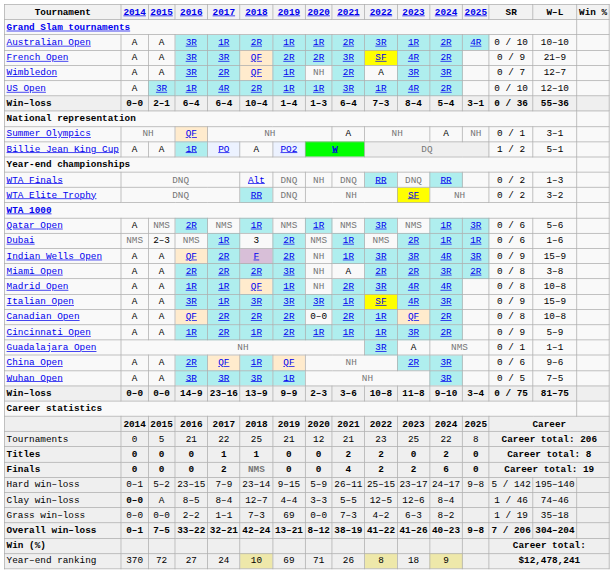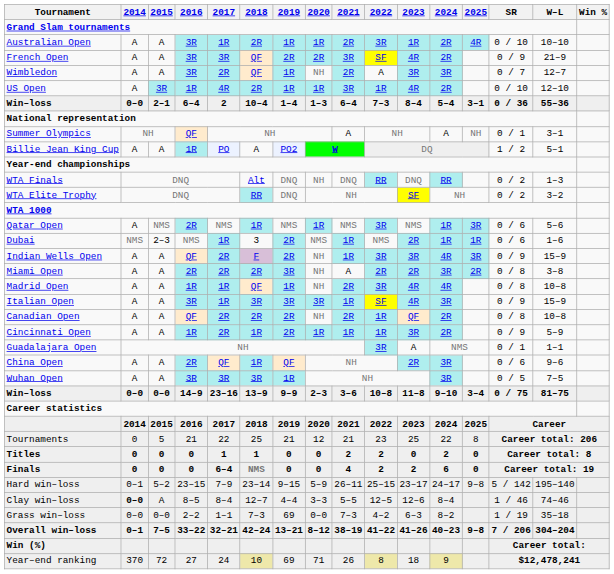 <table class=wikitable style=text-align:center>
 <tr>
 <th>Tournament</th>
 <th><a href='#'>2014</a></th>
 <th><a href='#'>2015</a></th>
 <th><a href='#'>2016</a></th>
 <th><a href='#'>2017</a></th>
 <th><a href='#'>2018</a></th>
 <th><a href='#'>2019</a></th>
 <th><a href='#'>2020</a></th>
 <th><a href='#'>2021</a></th>
 <th><a href='#'>2022</a></th>
 <th><a href='#'>2023</a></th>
 <th><a href='#'>2024</a></th>
 <th><a href='#'>2025</a></th>
 <th>SR</th>
 <th>W–L</th>
 <th>Win %</th>
 </tr>
 <tr>
 <td colspan=15 align="left"><strong><a href='#'>Grand Slam tournaments</a></strong></td>
 </tr>
 <tr>
 <td align=left><a href='#'>Australian Open</a></td>
 <td>A</td>
 <td>A</td>
 <td bgcolor=afeeee><a href='#'>3R</a></td>
 <td bgcolor=afeeee><a href='#'>1R</a></td>
 <td bgcolor=afeeee><a href='#'>2R</a></td>
 <td bgcolor=afeeee><a href='#'>1R</a></td>
 <td bgcolor=afeeee><a href='#'>1R</a></td>
 <td bgcolor=afeeee><a href='#'>2R</a></td>
 <td bgcolor=afeeee><a href='#'>3R</a></td>
 <td bgcolor=afeeee><a href='#'>1R</a></td>
 <td bgcolor=afeeee><a href='#'>2R</a></td>
 <td bgcolor=afeeee><a href='#'>4R</a></td>
 <td>0 / 10</td>
 <td>10–10</td>
 <td></td>
 </tr>
 <tr>
 <td align=left><a href='#'>French Open</a></td>
 <td>A</td>
 <td>A</td>
 <td bgcolor=afeeee><a href='#'>3R</a></td>
 <td bgcolor=afeeee><a href='#'>3R</a></td>
 <td bgcolor=ffebcd><a href='#'>QF</a></td>
 <td bgcolor=afeeee><a href='#'>2R</a></td>
 <td bgcolor=afeeee><a href='#'>2R</a></td>
 <td bgcolor=afeeee><a href='#'>3R</a></td>
 <td bgcolor=yellow><a href='#'>SF</a></td>
 <td bgcolor=afeeee><a href='#'>4R</a></td>
 <td bgcolor=afeeee><a href='#'>2R</a></td>
 <td></td>
 <td>0 / 9</td>
 <td>21–9</td>
 <td></td>
 </tr>
 <tr>
 <td align=left><a href='#'>Wimbledon</a></td>
 <td>A</td>
 <td>A</td>
 <td bgcolor=afeeee><a href='#'>3R</a></td>
 <td bgcolor=afeeee><a href='#'>2R</a></td>
 <td bgcolor=ffebcd><a href='#'>QF</a></td>
 <td bgcolor=afeeee><a href='#'>1R</a></td>
 <td style=color:#767676>NH</td>
 <td bgcolor=afeeee><a href='#'>2R</a></td>
 <td>A</td>
 <td bgcolor=afeeee><a href='#'>3R</a></td>
 <td bgcolor=afeeee><a href='#'>3R</a></td>
 <td></td>
 <td>0 / 7</td>
 <td>12–7</td>
 <td></td>
 </tr>
 <tr>
 <td align=left><a href='#'>US Open</a></td>
 <td>A</td>
 <td bgcolor=afeeee><a href='#'>3R</a></td>
 <td bgcolor=afeeee><a href='#'>1R</a></td>
 <td bgcolor=afeeee><a href='#'>4R</a></td>
 <td bgcolor=afeeee><a href='#'>2R</a></td>
 <td bgcolor=afeeee><a href='#'>1R</a></td>
 <td bgcolor=afeeee><a href='#'>1R</a></td>
 <td bgcolor=afeeee><a href='#'>3R</a></td>
 <td bgcolor=afeeee><a href='#'>1R</a></td>
 <td bgcolor=afeeee><a href='#'>4R</a></td>
 <td bgcolor=afeeee><a href='#'>2R</a></td>
 <td></td>
 <td>0 / 10</td>
 <td>12–10</td>
 <td></td>
 </tr>
 <tr style=background:#efefef;font-weight:bold>
 <td style=text-align:left>Win–loss</td>
 <td>0–0</td>
 <td>2–1</td>
 <td>6–4</td>
-<td>6–4</td>
+<td>2</td>
 <td>10–4</td>
 <td>1–4</td>
 <td>1–3</td>
 <td>6–4</td>
 <td>7–3</td>
 <td>8–4</td>
 <td>5–4</td>
 <td>3–1</td>
 <td>0 / 36</td>
 <td>55–36</td>
 <td></td>
 </tr>
 <tr>
 <td colspan=15 align="left"><strong>National representation</strong></td>
 </tr>
 <tr>
 <td align=left><a href='#'>Summer Olympics</a></td>
 <td colspan=2 style=color:#767676>NH</td>
 <td bgcolor=ffebcd><a href='#'>QF</a></td>
 <td style=color:#767676 colspan=4>NH</td>
 <td>A</td>
 <td colspan=2 style=color:#767676>NH</td>
 <td>A</td>
 <td style=color:#767676>NH</td>
 <td>0 / 1</td>
 <td>3–1</td>
 <td></td>
 </tr>
 <tr>
 <td align=left><a href='#'>Billie Jean King Cup</a></td>
 <td>A</td>
 <td>A</td>
 <td bgcolor=afeeee><a href='#'>1R</a></td>
 <td bgcolor=ecf2ff><a href='#'>PO</a></td>
 <td>A</td>
 <td bgcolor=ecf2ff><a href='#'>PO2</a></td>
 <td colspan="2" bgcolor=lime><a href='#'><strong>W</strong></a></td>
 <td colspan="4" style=background:#efefef;color:#767676>DQ</td>
 <td>1 / 2</td>
 <td>5–1</td>
 <td></td>
 </tr>
 <tr>
 <td colspan="15" align="left"><strong>Year-end championships</strong></td>
 </tr>
 <tr>
 <td align=left><a href='#'>WTA Finals</a></td>
 <td colspan=4 style=color:#767676>DNQ</td>
 <td><a href='#'>Alt</a></td>
 <td style=color:#767676>DNQ</td>
 <td style=color:#767676>NH</td>
 <td style=color:#767676>DNQ</td>
 <td bgcolor=afeeee><a href='#'>RR</a></td>
 <td style=color:#767676>DNQ</td>
 <td bgcolor=afeeee><a href='#'>RR</a></td>
 <td></td>
 <td>0 / 2</td>
 <td>1–3</td>
 <td></td>
 </tr>
 <tr>
 <td align=left><a href='#'>WTA Elite Trophy</a></td>
 <td colspan=4 style=color:#767676>DNQ</td>
 <td bgcolor=afeeee><a href='#'>RR</a></td>
 <td style=color:#767676>DNQ</td>
 <td colspan=3 style=color:#767676>NH</td>
 <td bgcolor=yellow><a href='#'>SF</a></td>
 <td colspan=2 style=color:#767676>NH</td>
 <td>0 / 2</td>
 <td>3–2</td>
 <td></td>
 </tr>
 <tr>
 <td colspan="15" align="left"><strong><a href='#'>WTA 1000</a></strong></td>
 </tr>
 <tr>
 <td align=left><a href='#'>Qatar Open</a></td>
 <td>A</td>
 <td style="color:#767676">NMS</td>
 <td bgcolor=afeeee><a href='#'>2R</a></td>
 <td style="color:#767676">NMS</td>
 <td bgcolor=afeeee><a href='#'>1R</a></td>
 <td style="color:#767676">NMS</td>
 <td bgcolor=afeeee><a href='#'>1R</a></td>
 <td style="color:#767676">NMS</td>
 <td bgcolor=afeeee><a href='#'>3R</a></td>
 <td style="color:#767676">NMS</td>
 <td bgcolor=afeeee><a href='#'>1R</a></td>
 <td bgcolor=afeeee><a href='#'>3R</a></td>
 <td>0 / 6</td>
 <td>5–6</td>
 <td></td>
 </tr>
 <tr>
 <td align=left><a href='#'>Dubai</a></td>
 <td style="color:#767676">NMS</td>
 <td>2–3</td>
 <td style="color:#767676">NMS</td>
 <td bgcolor=afeeee><a href='#'>1R</a></td>
 <td>3</td>
 <td bgcolor=afeeee><a href='#'>2R</a></td>
 <td style="color:#767676">NMS</td>
 <td bgcolor=afeeee><a href='#'>1R</a></td>
 <td style="color:#767676">NMS</td>
 <td bgcolor=afeeee><a href='#'>2R</a></td>
 <td bgcolor=afeeee><a href='#'>1R</a></td>
 <td bgcolor=afeeee><a href='#'>1R</a></td>
 <td>0 / 6</td>
 <td>1–6</td>
 <td></td>
 </tr>
 <tr>
 <td align=left><a href='#'>Indian Wells Open</a></td>
 <td>A</td>
 <td>A</td>
 <td bgcolor=ffebcd><a href='#'>QF</a></td>
 <td bgcolor=afeeee><a href='#'>2R</a></td>
 <td bgcolor=thistle><a href='#'>F</a></td>
 <td bgcolor=afeeee><a href='#'>2R</a></td>
 <td style="color:#767676">NH</td>
 <td bgcolor=afeeee><a href='#'>1R</a></td>
 <td bgcolor=afeeee><a href='#'>3R</a></td>
 <td bgcolor=afeeee><a href='#'>3R</a></td>
 <td bgcolor=afeeee><a href='#'>4R</a></td>
 <td bgcolor=afeeee><a href='#'>3R</a></td>
 <td>0 / 9</td>
 <td>15–9</td>
 <td></td>
 </tr>
 <tr>
 <td align=left><a href='#'>Miami Open</a></td>
 <td>A</td>
 <td>A</td>
 <td bgcolor=afeeee><a href='#'>2R</a></td>
 <td bgcolor=afeeee><a href='#'>2R</a></td>
 <td bgcolor=afeeee><a href='#'>2R</a></td>
 <td bgcolor=afeeee><a href='#'>3R</a></td>
 <td style=color:#767676>NH</td>
 <td>A</td>
 <td bgcolor=afeeee><a href='#'>2R</a></td>
 <td bgcolor=afeeee><a href='#'>2R</a></td>
 <td bgcolor=afeeee><a href='#'>3R</a></td>
 <td bgcolor=afeeee><a href='#'>2R</a></td>
 <td>0 / 8</td>
 <td>3–8</td>
 <td></td>
 </tr>
 <tr>
 <td align=left><a href='#'>Madrid Open</a></td>
 <td>A</td>
 <td>A</td>
 <td bgcolor=afeeee><a href='#'>1R</a></td>
 <td bgcolor=afeeee><a href='#'>1R</a></td>
 <td bgcolor=ffebcd><a href='#'>QF</a></td>
 <td bgcolor=afeeee><a href='#'>1R</a></td>
 <td style=color:#767676>NH</td>
 <td bgcolor=afeeee><a href='#'>2R</a></td>
 <td bgcolor=afeeee><a href='#'>3R</a></td>
 <td bgcolor=afeeee><a href='#'>4R</a></td>
 <td bgcolor=afeeee><a href='#'>4R</a></td>
 <td></td>
 <td>0 / 8</td>
 <td>10–8</td>
 <td></td>
 </tr>
 <tr>
 <td align=left><a href='#'>Italian Open</a></td>
 <td>A</td>
 <td>A</td>
 <td bgcolor=afeeee><a href='#'>3R</a></td>
 <td bgcolor=afeeee><a href='#'>1R</a></td>
 <td bgcolor=afeeee><a href='#'>3R</a></td>
 <td bgcolor=afeeee><a href='#'>3R</a></td>
 <td bgcolor=afeeee><a href='#'>3R</a></td>
 <td bgcolor=afeeee><a href='#'>1R</a></td>
 <td bgcolor=yellow><a href='#'>SF</a></td>
 <td bgcolor=afeeee><a href='#'>4R</a></td>
 <td bgcolor=afeeee><a href='#'>3R</a></td>
 <td></td>
 <td>0 / 9</td>
 <td>15–9</td>
 <td></td>
 </tr>
 <tr>
 <td align=left><a href='#'>Canadian Open</a></td>
 <td>A</td>
 <td>A</td>
 <td bgcolor=ffebcd><a href='#'>QF</a></td>
 <td bgcolor=afeeee><a href='#'>2R</a></td>
 <td bgcolor=afeeee><a href='#'>2R</a></td>
 <td bgcolor=afeeee><a href='#'>2R</a></td>
-<td>0–0</td>
+<td style=color:#767676>NH</td>
 <td bgcolor=afeeee><a href='#'>2R</a></td>
 <td bgcolor=afeeee><a href='#'>1R</a></td>
 <td bgcolor=ffebcd><a href='#'>QF</a></td>
 <td bgcolor=afeeee><a href='#'>2R</a></td>
 <td></td>
 <td>0 / 8</td>
 <td>10–8</td>
 <td></td>
 </tr>
 <tr>
 <td align=left><a href='#'>Cincinnati Open</a></td>
 <td>A</td>
 <td>A</td>
 <td bgcolor=afeeee><a href='#'>1R</a></td>
 <td bgcolor=afeeee><a href='#'>2R</a></td>
 <td bgcolor=afeeee><a href='#'>1R</a></td>
 <td bgcolor=afeeee><a href='#'>2R</a></td>
 <td bgcolor=afeeee><a href='#'>1R</a></td>
 <td bgcolor=afeeee><a href='#'>1R</a></td>
 <td bgcolor=afeeee><a href='#'>1R</a></td>
 <td bgcolor=afeeee><a href='#'>3R</a></td>
 <td bgcolor=afeeee><a href='#'>2R</a></td>
 <td></td>
 <td>0 / 9</td>
 <td>5–9</td>
 <td></td>
 </tr>
 <tr>
 <td align=left><a href='#'>Guadalajara Open</a></td>
 <td colspan="8" style="color:#767676">NH</td>
 <td bgcolor=afeeee><a href='#'>3R</a></td>
 <td>A</td>
 <td colspan=2 style="color:#767676">NMS</td>
 <td>0 / 1</td>
 <td>1–1</td>
 <td></td>
 </tr>
 <tr>
 <td align=left><a href='#'>China Open</a></td>
 <td>A</td>
 <td>A</td>
 <td bgcolor=afeeee><a href='#'>2R</a></td>
 <td bgcolor=ffebcd><a href='#'>QF</a></td>
 <td bgcolor=afeeee><a href='#'>1R</a></td>
 <td bgcolor=ffebcd><a href='#'>QF</a></td>
 <td colspan=3 style=color:#767676>NH</td>
 <td bgcolor=afeeee><a href='#'>2R</a></td>
 <td bgcolor=afeeee><a href='#'>3R</a></td>
 <td></td>
 <td>0 / 6</td>
 <td>9–6</td>
 <td></td>
 </tr>
 <tr>
 <td align=left><a href='#'>Wuhan Open</a></td>
 <td>A</td>
 <td>A</td>
 <td bgcolor=afeeee><a href='#'>3R</a></td>
 <td bgcolor=afeeee><a href='#'>3R</a></td>
 <td bgcolor=afeeee><a href='#'>3R</a></td>
 <td bgcolor=afeeee><a href='#'>1R</a></td>
 <td colspan=4 style=color:#767676>NH</td>
 <td bgcolor=afeeee><a href='#'>3R</a></td>
 <td></td>
 <td>0 / 5</td>
 <td>7–5</td>
 <td></td>
 </tr>
 <tr style=font-weight:bold;background:#efefef>
 <td align=left>Win–loss</td>
 <td>0–0</td>
 <td>0–0</td>
 <td>14–9</td>
 <td>23–16</td>
 <td>13–9</td>
 <td>9–9</td>
 <td>2–3</td>
 <td>3–6</td>
 <td>10–8</td>
 <td>11–8</td>
 <td>9–10</td>
 <td>3–4</td>
 <td>0 / 75</td>
 <td>81–75</td>
 <td></td>
 </tr>
 <tr>
 <td colspan="15" align="left"><strong>Career statistics</strong></td>
 </tr>
 <tr style=font-weight:bold;background:#efefef>
 <td></td>
 <td>2014</td>
 <td>2015</td>
 <td>2016</td>
 <td>2017</td>
 <td>2018</td>
 <td>2019</td>
 <td>2020</td>
 <td>2021</td>
 <td>2022</td>
 <td>2023</td>
 <td>2024</td>
 <td>2025</td>
 <td colspan=3>Career</td>
 </tr>
 <tr bgcolor=efefef>
 <td align=left>Tournaments</td>
 <td>0</td>
 <td>5</td>
 <td>21</td>
 <td>22</td>
 <td>25</td>
 <td>21</td>
 <td>12</td>
 <td>21</td>
 <td>23</td>
 <td>25</td>
 <td>22</td>
 <td>8</td>
 <td colspan="3"><strong>Career total: 206</strong></td>
 </tr>
 <tr style=font-weight:bold;background:#efefef>
 <td style=text-align:left>Titles</td>
 <td>0</td>
 <td>0</td>
 <td>0</td>
 <td>1</td>
 <td>1</td>
 <td>0</td>
 <td>0</td>
 <td>2</td>
 <td>2</td>
 <td>0</td>
 <td>2</td>
 <td>0</td>
 <td colspan=3>Career total: 8</td>
 </tr>
 <tr style=font-weight:bold;background:#efefef>
 <td style=text-align:left>Finals</td>
 <td>0</td>
 <td>0</td>
 <td>0</td>
-<td>2</td>
+<td>6–4</td>
 <td style="color:#767676">NMS</td>
 <td>0</td>
 <td>0</td>
 <td>4</td>
 <td>2</td>
 <td>2</td>
 <td>6</td>
 <td>0</td>
 <td colspan=3>Career total: 19</td>
 </tr>
 <tr bgcolor=efefef>
 <td align=left>Hard win–loss</td>
 <td>0–1</td>
 <td>5–2</td>
 <td>23–15</td>
 <td>7–9</td>
 <td>23–14</td>
 <td>9–15</td>
 <td>5–9</td>
 <td>26–11</td>
 <td>25–15</td>
 <td>23–17</td>
 <td>24–17</td>
 <td>9–8</td>
 <td>5 / 142</td>
 <td>195–140</td>
 <td></td>
 </tr>
 <tr bgcolor=efefef>
 <td align=left>Clay win–loss</td>
 <td><strong>0–0</strong></td>
 <td>A</td>
 <td>8–5</td>
 <td>8–4</td>
 <td>12–7</td>
 <td>4–4</td>
 <td>3–3</td>
 <td>5–5</td>
 <td>12–5</td>
 <td>12–6</td>
 <td>8–4</td>
 <td></td>
 <td>1 / 46</td>
 <td>74–46</td>
 <td></td>
 </tr>
 <tr bgcolor=efefef>
 <td align=left>Grass win–loss</td>
 <td>0–0</td>
 <td>0–0</td>
 <td>2–2</td>
 <td>1–1</td>
 <td>7–3</td>
 <td>69</td>
 <td>0–0</td>
 <td>7–3</td>
 <td>4–2</td>
 <td>6–3</td>
 <td>8–2</td>
 <td></td>
 <td>1 / 19</td>
 <td>35–18</td>
 <td></td>
 </tr>
 <tr style=font-weight:bold;background:#efefef>
 <td style=text-align:left>Overall win–loss</td>
 <td>0–1</td>
 <td>7–5</td>
 <td>33–22</td>
 <td>32–21</td>
 <td>42–24</td>
 <td>13–21</td>
 <td>8–12</td>
 <td>38–19</td>
 <td>41–22</td>
 <td>41–26</td>
 <td>40–23</td>
 <td>9–8</td>
 <td>7 / 206</td>
 <td>304–204</td>
 <td></td>
 </tr>
 <tr style=font-weight:bold;background:#efefef>
 <td style=text-align:left>Win (%)</td>
 <td></td>
 <td></td>
 <td></td>
 <td></td>
 <td></td>
 <td></td>
 <td></td>
 <td></td>
 <td></td>
 <td></td>
 <td></td>
 <td></td>
 <td colspan="3">Career total: </td>
 </tr>
 <tr style=background:#efefef>
 <td align=left>Year–end ranking</td>
 <td>370</td>
 <td>72</td>
 <td>27</td>
 <td>24</td>
 <td bgcolor=eee8aa>10</td>
 <td>69</td>
 <td>71</td>
 <td>26</td>
 <td bgcolor=eee8aa>8</td>
 <td>18</td>
 <td bgcolor=eee8aa>9</td>
 <td></td>
 <td colspan="3"><strong>$12,478,241</strong></td>
 </tr>
 </table>
